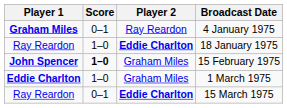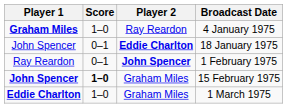 <table class="wikitable" style="text-align: center">
 <tr>
 <th>Player 1</th>
 <th>Score</th>
 <th>Player 2</th>
 <th>Broadcast Date</th>
 </tr>
 <tr>
 <td> <strong><a href='#'>Graham Miles</a></strong></td>
-<td>0–1</td>
+<td>1–0</td>
 <td> <a href='#'>Ray Reardon</a></td>
 <td>4 January 1975</td>
 </tr>
 <tr>
-<td> <a href='#'>Ray Reardon</a></td>
-<td>1–0</td>
+<td> <a href='#'>John Spencer</a></td>
+<td>0–1</td>
 <td> <strong><a href='#'>Eddie Charlton</a></strong></td>
 <td>18 January 1975</td>
+</tr>
+<tr>
+<td> <a href='#'>Ray Reardon</a></td>
+<td>0–1</td>
+<td> <strong><a href='#'>John Spencer</a></strong></td>
+<td>1 February 1975</td>
 </tr>
 <tr>
 <td> <strong><a href='#'>John Spencer</a></strong></td>
 <td><strong>1–0</strong></td>
 <td> <a href='#'>Graham Miles</a></td>
 <td>15 February 1975</td>
 </tr>
 <tr>
 <td> <strong><a href='#'>Eddie Charlton</a></strong></td>
 <td>1–0</td>
 <td> <a href='#'>Graham Miles</a></td>
 <td>1 March 1975</td>
 </tr>
-<tr>
-<td> <a href='#'>Ray Reardon</a></td>
-<td>0–1</td>
-<td> <strong><a href='#'>Eddie Charlton</a></strong></td>
-<td>15 March 1975</td>
-</tr>
 </table>
